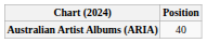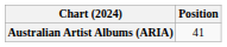 <table class="wikitable plainrowheaders" style="text-align:center">
 <tr>
 <th scope="col">Chart (2024)</th>
 <th scope="col">Position</th>
 </tr>
 <tr>
 <th scope="row">Australian Artist Albums (ARIA)</th>
-<td>40</td>
+<td>41</td>
 </tr>
 </table>
